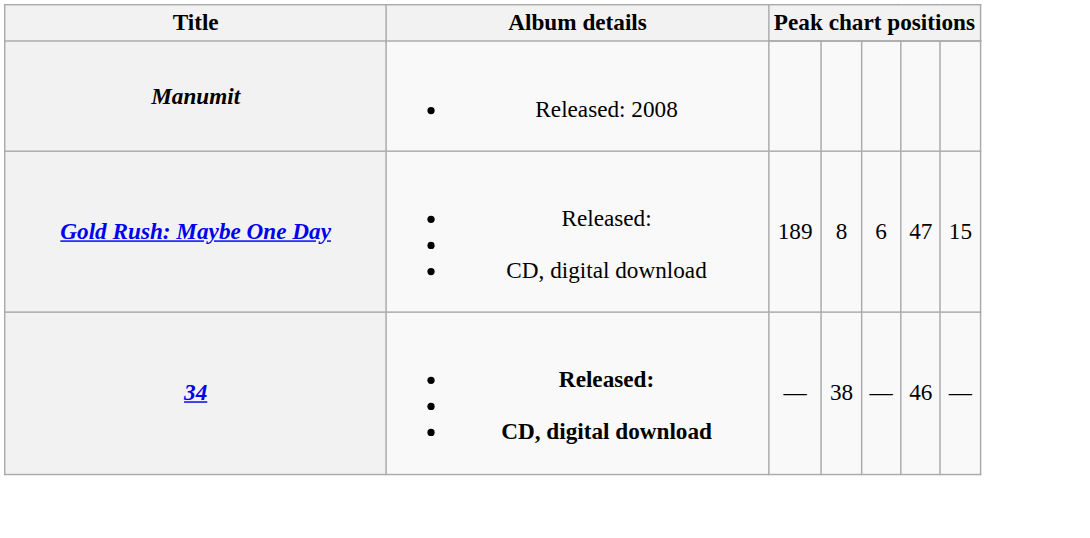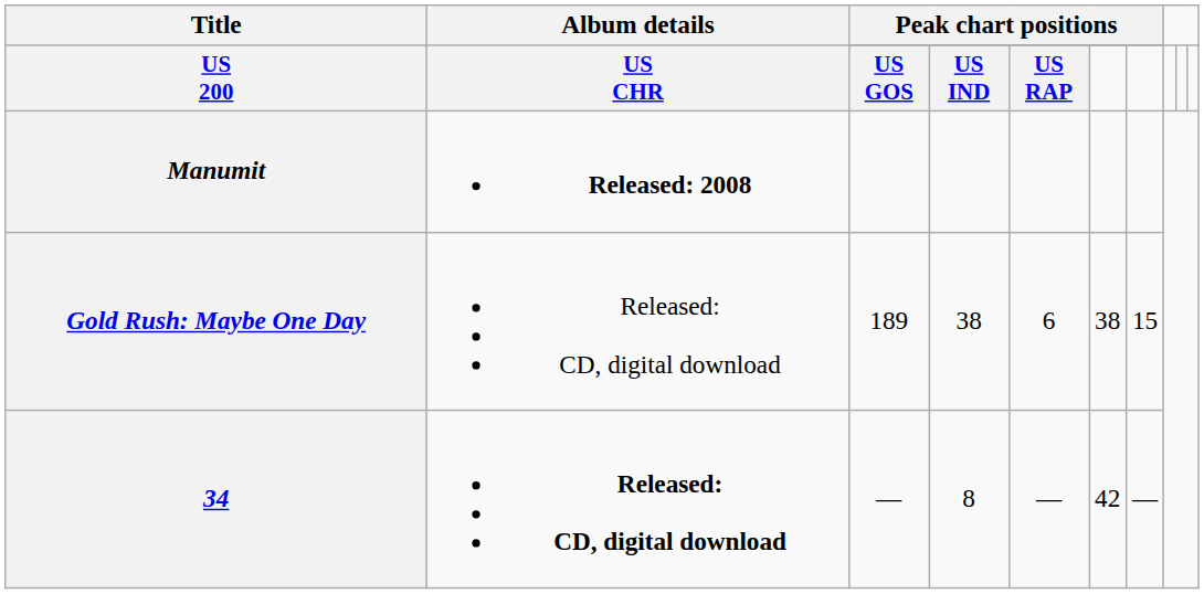 <table class="wikitable plainrowheaders" style="text-align:center;">
 <tr>
 <th scope="col" rowspan="2" style="width:16em;">Title</th>
 <th scope="col" rowspan="2" style="width:16em;">Album details</th>
 <th scope="col" colspan="5">Peak chart positions</th>
 </tr>
 <tr>
 </tr>
 <tr>
+<th style="width:3em; font-size:90%"><a href='#'>US<br>200</a></th>
+<th style="width:3em; font-size:90%"><a href='#'>US<br>CHR</a></th>
+<th style="width:3em; font-size:90%"><a href='#'>US<br>GOS</a></th>
+<th style="width:3em; font-size:90%"><a href='#'>US<br>IND</a></th>
+<th style="width:3em; font-size:90%"><a href='#'>US<br>RAP</a></th>
+<td></td>
+<td></td>
+<td></td>
+<td></td>
+<td></td>
+</tr>
+<tr>
 <th scope="row"><em>Manumit</em></th>
-<td><br><ul><li>Released: 2008</li></ul></td>
+<td><strong><br><ul><li>Released: 2008</li></ul></strong></td>
 <td></td>
 <td></td>
 <td></td>
 <td></td>
 <td></td>
 </tr>
 <tr>
 <th scope="row"><em><a href='#'>Gold Rush: Maybe One Day</a></em></th>
 <td><br><ul><li>Released: </li><li></li><li>CD, digital download</li></ul></td>
 <td>189</td>
-<td>8</td>
+<td>38</td>
 <td>6</td>
-<td>47</td>
+<td>38</td>
 <td>15</td>
 </tr>
 <tr>
 <th scope="row"><em><a href='#'>34</a></em></th>
 <td><strong><br><ul><li>Released: </li><li></li><li>CD, digital download</li></ul></strong></td>
 <td>—</td>
-<td>38</td>
+<td>8</td>
 <td>—</td>
-<td>46</td>
+<td>42</td>
 <td>—</td>
 </tr>
 </table>
